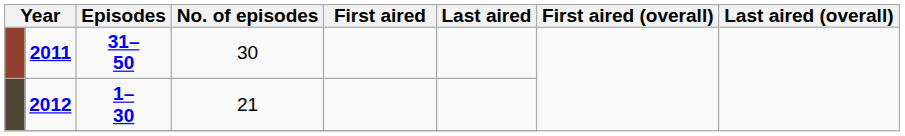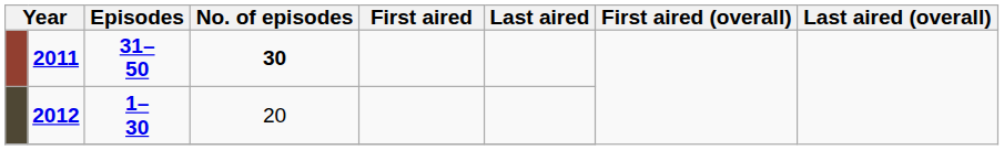 <table class="wikitable" style="text-align:center">
 <tr>
 <th style="padding:0 9px;" colspan="2">Year</th>
 <th style="padding:0 4px;">Episodes</th>
 <th style="padding:0 4px;">No. of episodes</th>
 <th style="padding:0 8px;">First aired</th>
 <th style="padding:0 4px;">Last aired</th>
 <th style="padding:0 4px;">First aired (overall)</th>
 <th style="padding:0 4px;">Last aired (overall)</th>
 </tr>
 <tr>
 <td style="background:#923F30;padding:0 8px;  "></td>
 <td><strong><a href='#'>2011</a></strong></td>
 <td><strong><a href='#'>31–<br>50</a></strong></td>
-<td>30</td>
+<td><strong>30</strong></td>
 <td></td>
 <td></td>
 <td rowspan="3"></td>
 <td rowspan="3"></td>
 </tr>
 <tr>
 <td style="background:#4E4734;padding:0 8px;  "></td>
 <td><strong><a href='#'>2012</a></strong></td>
 <td><strong><a href='#'>1–<br>30</a></strong></td>
-<td>21</td>
+<td>20</td>
 <td></td>
 <td></td>
 </tr>
 <tr>
 </tr>
 </table>
